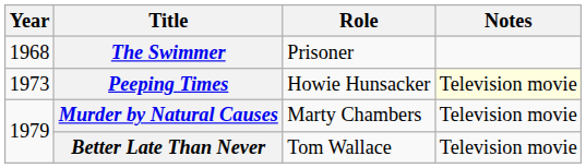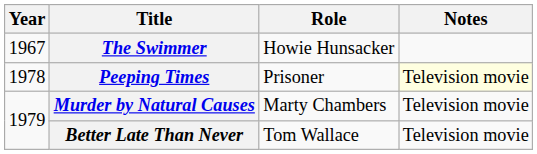 <table class="wikitable sortable">
 <tr>
 <th>Year</th>
 <th>Title</th>
 <th>Role</th>
 <th>Notes</th>
 </tr>
 <tr>
-<td>1968</td>
+<td>1967</td>
 <th scope = "row"><em><a href='#'>The Swimmer</a></em></th>
-<td>Prisoner</td>
+<td>Howie Hunsacker</td>
 <td></td>
 </tr>
 <tr>
-<td>1973</td>
+<td>1978</td>
 <th scope = "row"><em><a href='#'>Peeping Times</a></em></th>
-<td>Howie Hunsacker</td>
+<td>Prisoner</td>
 <td style="background: lightyellow;">Television movie</td>
 </tr>
 <tr>
 <td rowspan="2">1979</td>
 <th scope="row"><em><a href='#'>Murder by Natural Causes</a></em></th>
 <td>Marty Chambers</td>
 <td>Television movie</td>
 </tr>
 <tr>
 <th scope="row"><em>Better Late Than Never</em></th>
 <td>Tom Wallace</td>
 <td>Television movie</td>
 </tr>
 </table>
